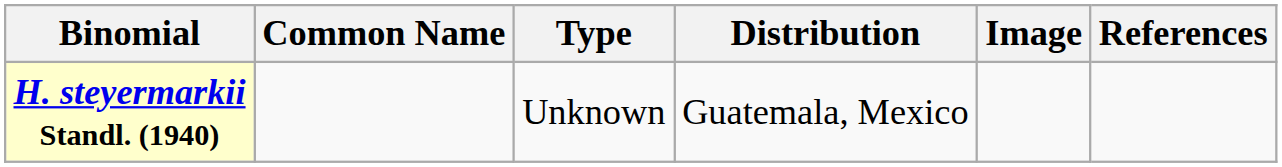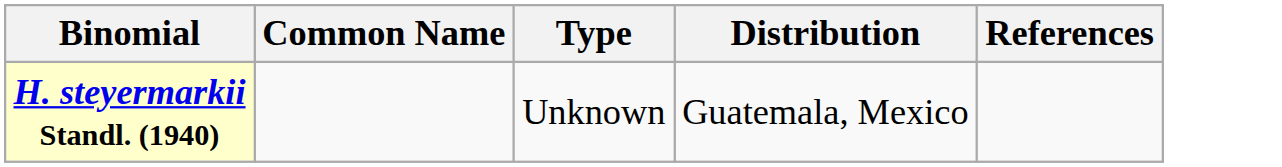 <table class="wikitable mw-collapsible ">
 <tr>
 <th>Binomial</th>
 <th>Common Name</th>
 <th>Type</th>
 <th>Distribution</th>
-<th>Image</th>
 <th>References</th>
 </tr>
 <tr>
 <th scope="row" align="left" style="background:#FFFFCC;"><em><a href='#'>H. steyermarkii</a></em><br><small>Standl. (1940)</small></th>
 <td></td>
 <td>Unknown</td>
 <td>Guatemala, Mexico</td>
 <td></td>
-<td></td>
 </tr>
 </table>
